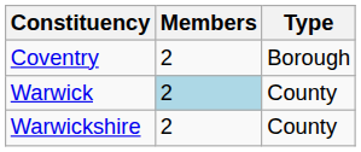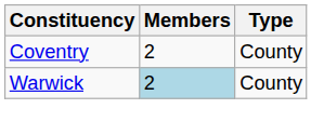 <table class="wikitable sortable">
 <tr>
 <th>Constituency</th>
 <th>Members</th>
 <th>Type</th>
 </tr>
 <tr>
 <td><a href='#'>Coventry</a></td>
 <td>2</td>
-<td>Borough</td>
+<td>County</td>
 </tr>
 <tr>
 <td><a href='#'>Warwick</a></td>
 <td style="background: lightblue;">2</td>
 <td>County</td>
 </tr>
-<tr>
-<td><a href='#'>Warwickshire</a></td>
-<td>2</td>
-<td>County</td>
-</tr>
 </table>
